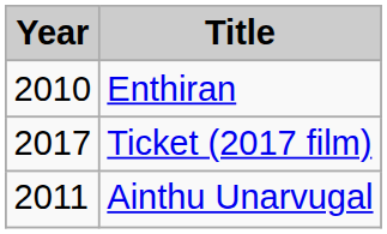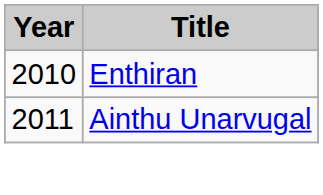 <table class="wikitable">
 <tr>
 <th style="background:#ccc;">Year</th>
 <th style="background:#ccc;">Title</th>
 </tr>
 <tr>
 <td>2010</td>
 <td><a href='#'>Enthiran</a></td>
 </tr>
 <tr>
-<td>2017</td>
-<td><a href='#'>Ticket (2017 film)</a></td>
-</tr>
-<tr>
 <td>2011</td>
 <td><a href='#'>Ainthu Unarvugal</a></td>
 </tr>
 </table>
